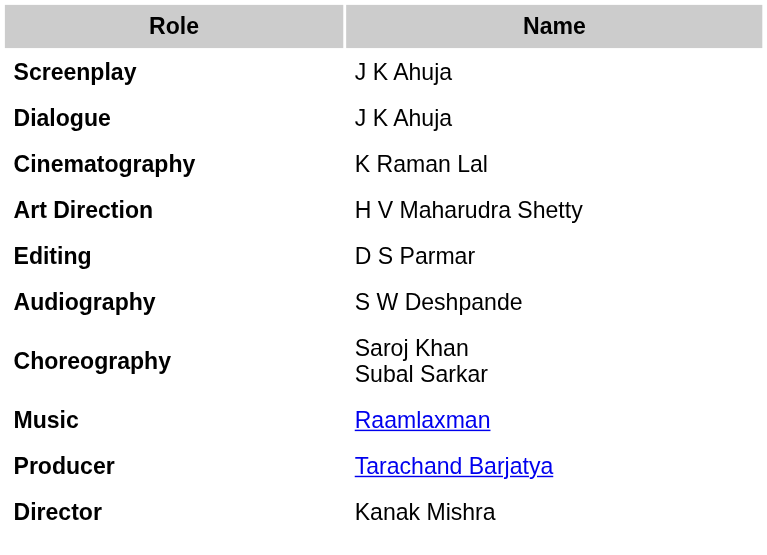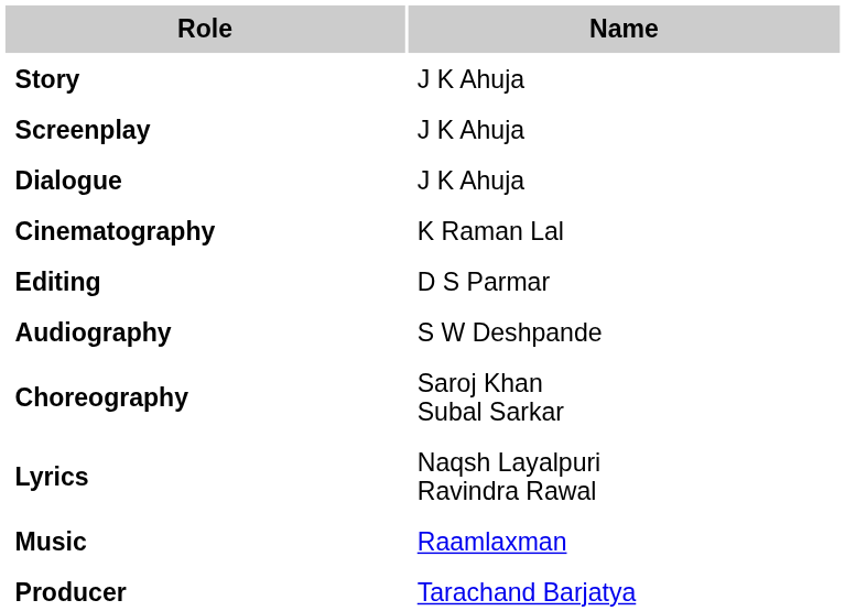 <table cellspacing="2" cellpadding="6" border="0" width="60%">
 <tr bgcolor="#CCCCCC">
 <th>Role</th>
 <th>Name</th>
+</tr>
+<tr>
+<td><strong>Story</strong></td>
+<td>J K Ahuja</td>
 </tr>
 <tr>
 <td><strong>Screenplay</strong></td>
 <td>J K Ahuja</td>
 </tr>
 <tr>
 <td><strong>Dialogue</strong></td>
 <td>J K Ahuja</td>
 </tr>
 <tr>
 <td><strong>Cinematography</strong></td>
 <td>K Raman Lal</td>
 </tr>
 <tr>
-<td><strong>Art Direction</strong></td>
-<td>H V Maharudra Shetty</td>
-</tr>
-<tr>
 <td><strong>Editing</strong></td>
 <td>D S Parmar</td>
 </tr>
 <tr>
 <td><strong>Audiography</strong></td>
 <td>S W Deshpande</td>
 </tr>
 <tr>
 <td><strong>Choreography</strong></td>
 <td>Saroj Khan<br>Subal Sarkar</td>
 </tr>
 <tr>
+<td><strong>Lyrics</strong></td>
+<td>Naqsh Layalpuri<br>Ravindra Rawal</td>
+</tr>
+<tr>
 <td><strong>Music</strong></td>
 <td><a href='#'>Raamlaxman</a></td>
 </tr>
 <tr>
 <td><strong>Producer</strong></td>
 <td><a href='#'>Tarachand Barjatya</a></td>
 </tr>
-<tr>
-<td><strong>Director</strong></td>
-<td>Kanak Mishra</td>
-</tr>
 </table>
